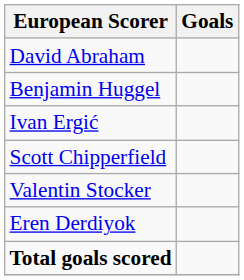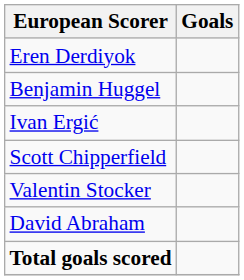 <table class="wikitable">
 <tr>
 <th>European Scorer</th>
 <th>Goals</th>
 </tr>
 <tr>
-<td> <a href='#'>David Abraham</a></td>
+<td> <a href='#'>Eren Derdiyok</a></td>
 <td></td>
 </tr>
 <tr>
 <td> <a href='#'>Benjamin Huggel</a></td>
 <td></td>
 </tr>
 <tr>
 <td> <a href='#'>Ivan Ergić</a></td>
 <td></td>
 </tr>
 <tr>
 <td> <a href='#'>Scott Chipperfield</a></td>
 <td></td>
 </tr>
 <tr>
 <td> <a href='#'>Valentin Stocker</a></td>
 <td></td>
 </tr>
 <tr>
-<td> <a href='#'>Eren Derdiyok</a></td>
+<td> <a href='#'>David Abraham</a></td>
 <td></td>
 </tr>
 <tr>
 <td><strong>Total goals scored</strong></td>
 <td></td>
 </tr>
 <tr>
 </tr>
 </table>
